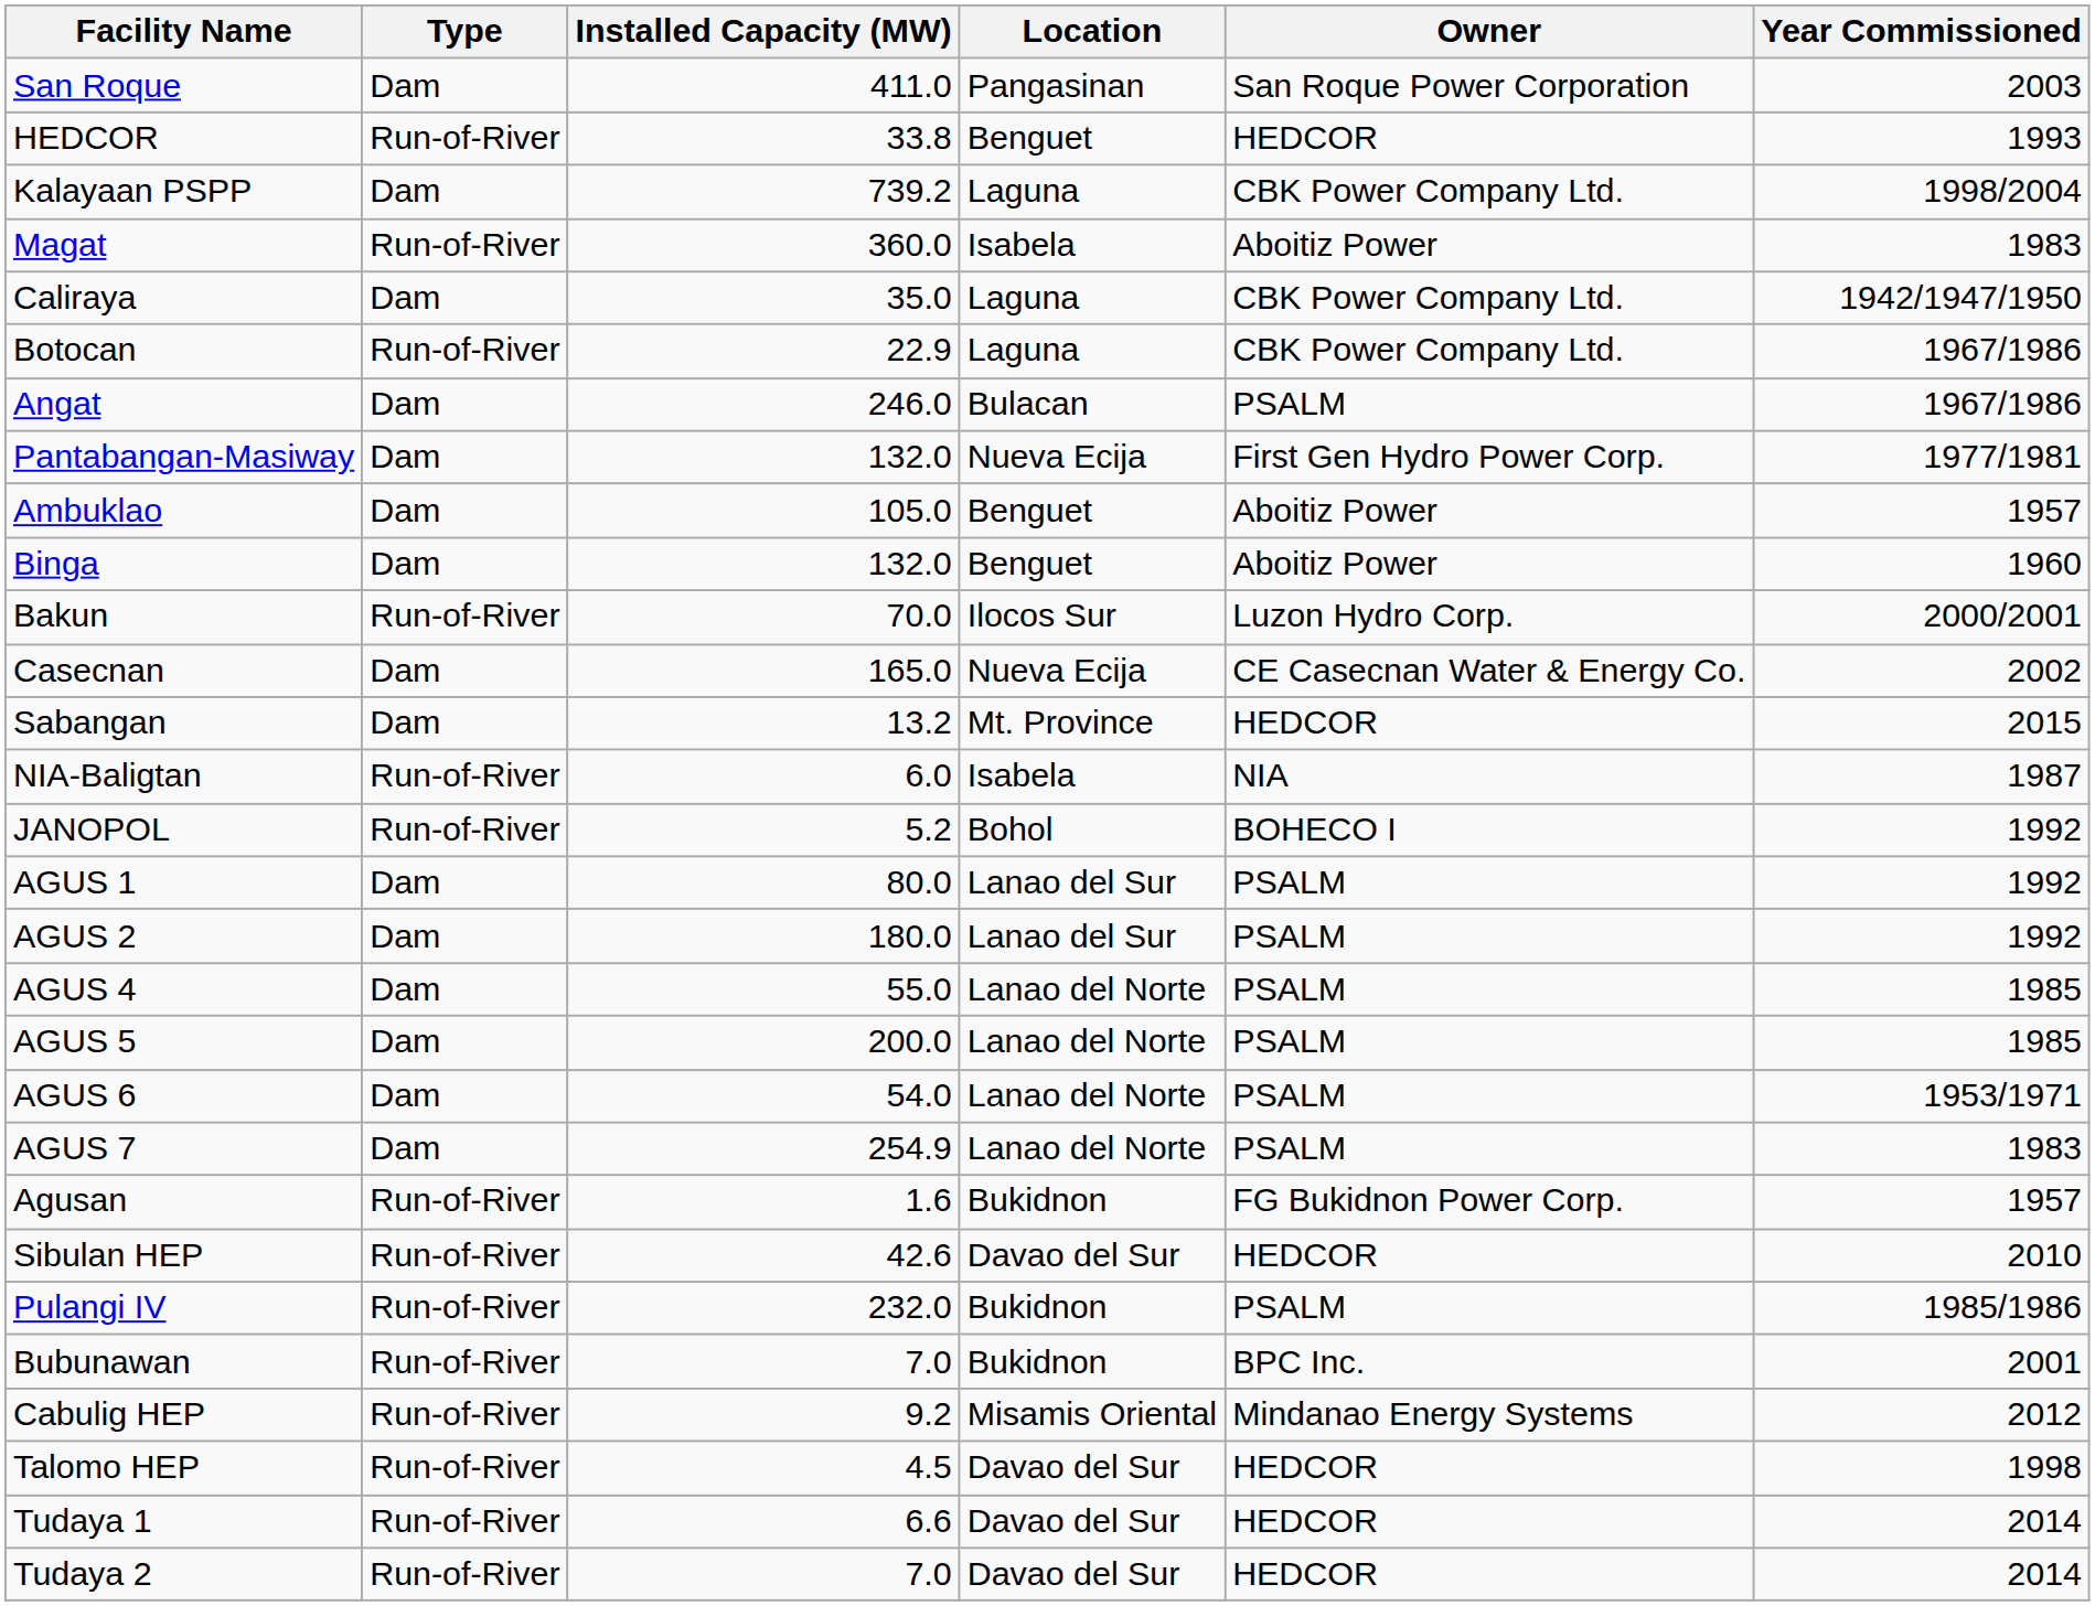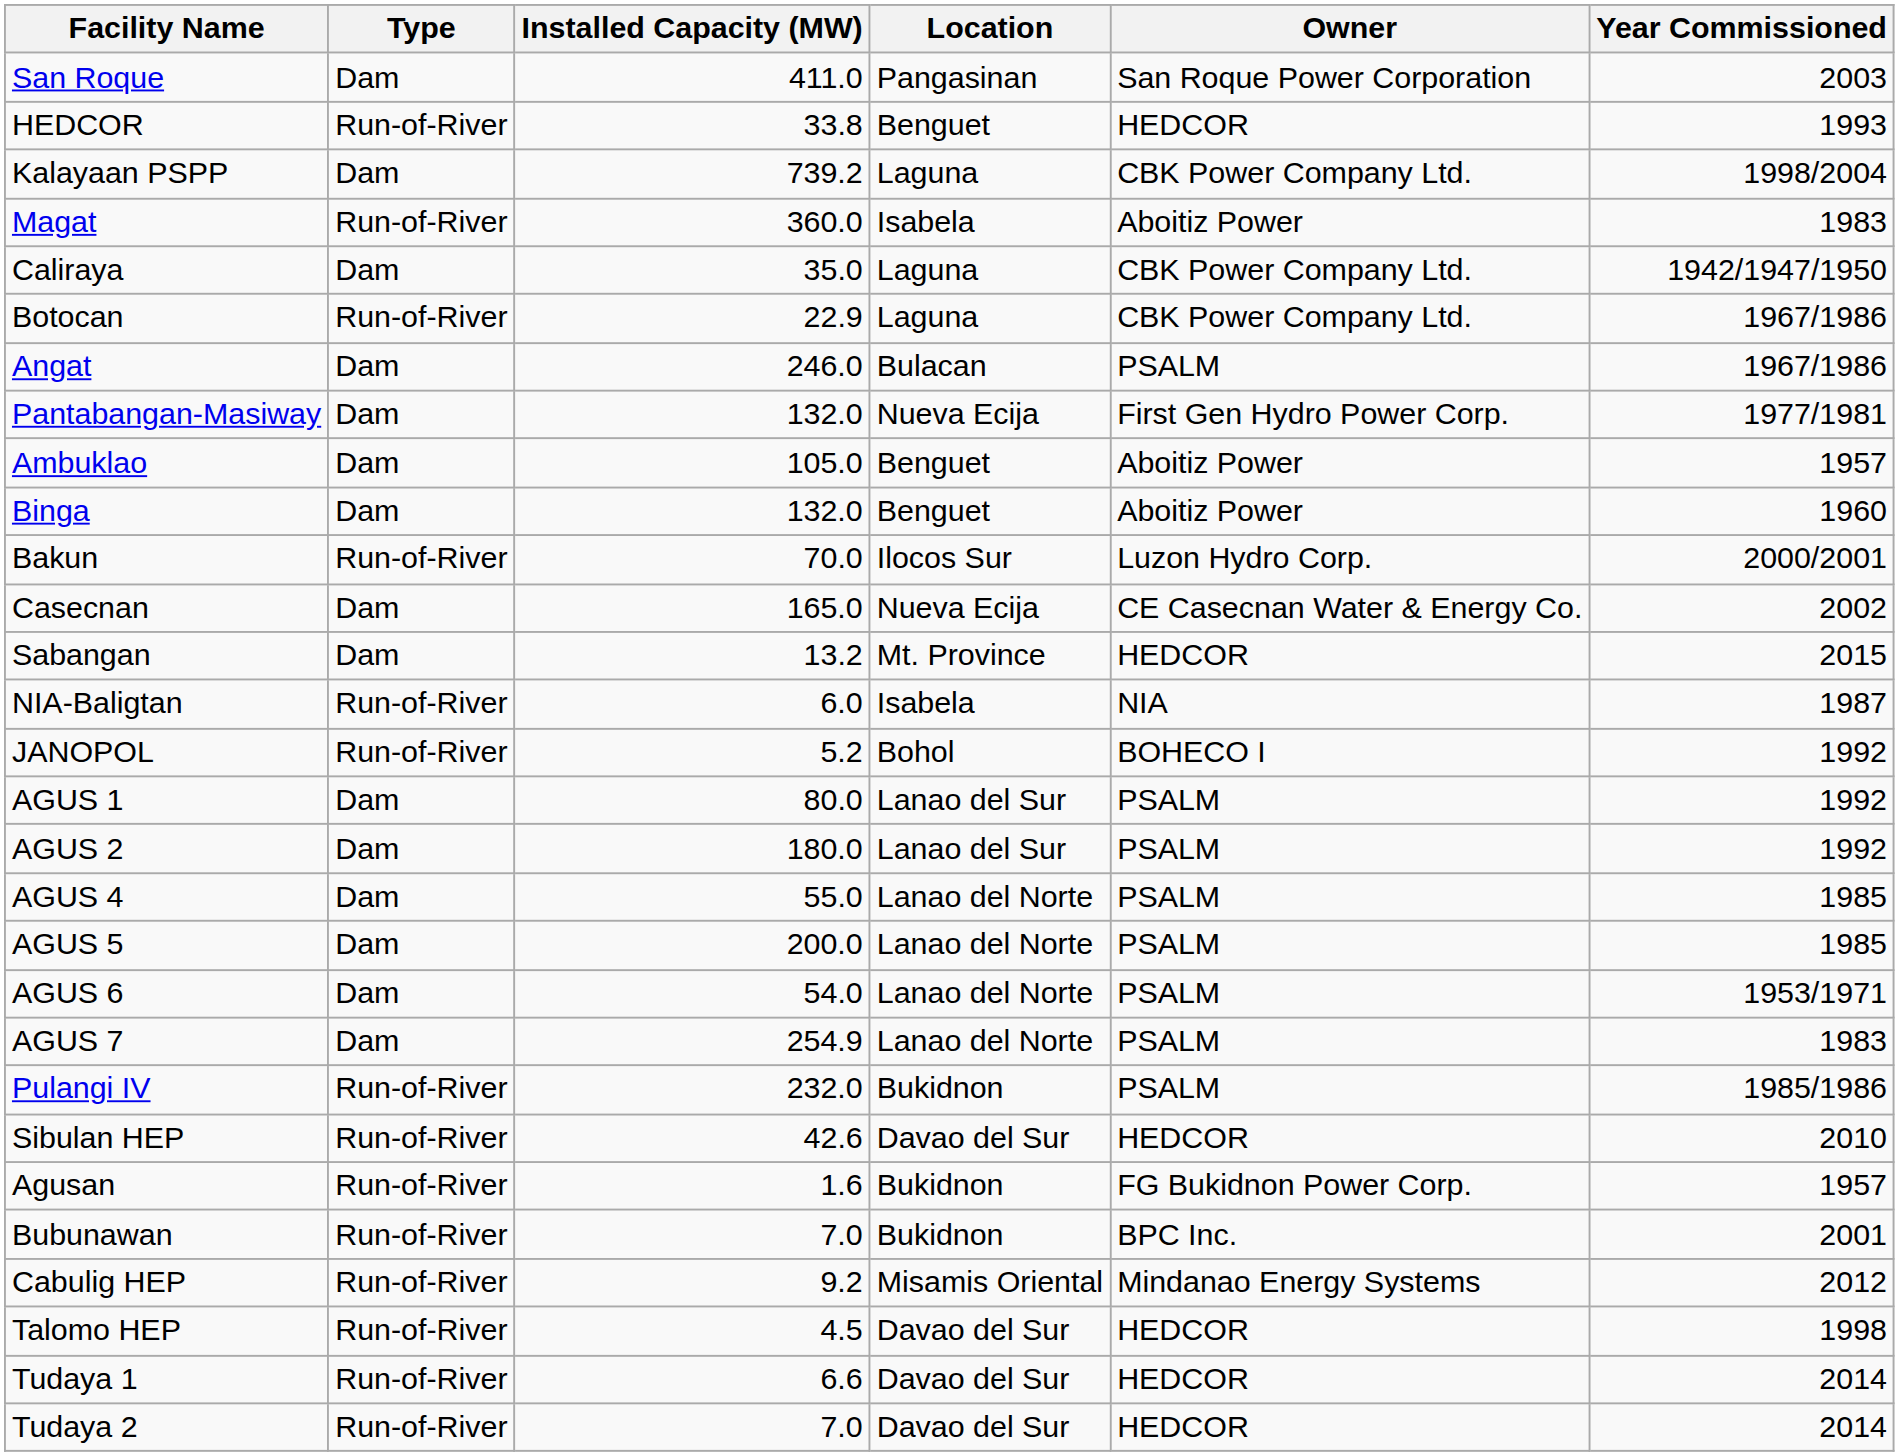 <table class="wikitable">
 <tr>
 <th>Facility Name</th>
 <th>Type</th>
 <th>Installed Capacity (MW)</th>
 <th>Location</th>
 <th>Owner</th>
 <th>Year Commissioned</th>
 </tr>
 <tr>
 <td><a href='#'>San Roque</a></td>
 <td>Dam</td>
 <td align="right">411.0</td>
 <td>Pangasinan</td>
 <td>San Roque Power Corporation</td>
 <td align="right">2003</td>
 </tr>
 <tr>
 <td>HEDCOR</td>
 <td>Run-of-River</td>
 <td align="right">33.8</td>
 <td>Benguet</td>
 <td>HEDCOR</td>
 <td align="right">1993</td>
 </tr>
 <tr>
 <td>Kalayaan PSPP</td>
 <td>Dam</td>
 <td align="right">739.2</td>
 <td>Laguna</td>
 <td>CBK Power Company Ltd.</td>
 <td align="right">1998/2004</td>
 </tr>
 <tr>
 <td><a href='#'>Magat</a></td>
 <td>Run-of-River</td>
 <td align="right">360.0</td>
 <td>Isabela</td>
 <td>Aboitiz Power</td>
 <td align="right">1983</td>
 </tr>
 <tr>
 <td>Caliraya</td>
 <td>Dam</td>
 <td align="right">35.0</td>
 <td>Laguna</td>
 <td>CBK Power Company Ltd.</td>
 <td align="right">1942/1947/1950</td>
 </tr>
 <tr>
 <td>Botocan</td>
 <td>Run-of-River</td>
 <td align="right">22.9</td>
 <td>Laguna</td>
 <td>CBK Power Company Ltd.</td>
 <td align="right">1967/1986</td>
 </tr>
 <tr>
 <td><a href='#'>Angat</a></td>
 <td>Dam</td>
 <td align="right">246.0</td>
 <td>Bulacan</td>
 <td>PSALM</td>
 <td align="right">1967/1986</td>
 </tr>
 <tr>
 <td><a href='#'>Pantabangan-Masiway</a></td>
 <td>Dam</td>
 <td align="right">132.0</td>
 <td>Nueva Ecija</td>
 <td>First Gen Hydro Power Corp.</td>
 <td align="right">1977/1981</td>
 </tr>
 <tr>
 <td><a href='#'>Ambuklao</a></td>
 <td>Dam</td>
 <td align="right">105.0</td>
 <td>Benguet</td>
 <td>Aboitiz Power</td>
 <td align="right">1957</td>
 </tr>
 <tr>
 <td><a href='#'>Binga</a></td>
 <td>Dam</td>
 <td align="right">132.0</td>
 <td>Benguet</td>
 <td>Aboitiz Power</td>
 <td align="right">1960</td>
 </tr>
 <tr>
 <td>Bakun</td>
 <td>Run-of-River</td>
 <td align="right">70.0</td>
 <td>Ilocos Sur</td>
 <td>Luzon Hydro Corp.</td>
 <td align="right">2000/2001</td>
 </tr>
 <tr>
 <td>Casecnan</td>
 <td>Dam</td>
 <td align="right">165.0</td>
 <td>Nueva Ecija</td>
 <td>CE Casecnan Water & Energy Co.</td>
 <td align="right">2002</td>
 </tr>
 <tr>
 <td>Sabangan</td>
 <td>Dam</td>
 <td align="right">13.2</td>
 <td>Mt. Province</td>
 <td>HEDCOR</td>
 <td align="right">2015</td>
 </tr>
 <tr>
 <td>NIA-Baligtan</td>
 <td>Run-of-River</td>
 <td align="right">6.0</td>
 <td>Isabela</td>
 <td>NIA</td>
 <td align="right">1987</td>
 </tr>
 <tr>
 <td>JANOPOL</td>
 <td>Run-of-River</td>
 <td align="right">5.2</td>
 <td>Bohol</td>
 <td>BOHECO I</td>
 <td align="right">1992</td>
 </tr>
 <tr>
 <td>AGUS 1</td>
 <td>Dam</td>
 <td align="right">80.0</td>
 <td>Lanao del Sur</td>
 <td>PSALM</td>
 <td align="right">1992</td>
 </tr>
 <tr>
 <td>AGUS 2</td>
 <td>Dam</td>
 <td align="right">180.0</td>
 <td>Lanao del Sur</td>
 <td>PSALM</td>
 <td align="right">1992</td>
 </tr>
 <tr>
 <td>AGUS 4</td>
 <td>Dam</td>
 <td align="right">55.0</td>
 <td>Lanao del Norte</td>
 <td>PSALM</td>
 <td align="right">1985</td>
 </tr>
 <tr>
 <td>AGUS 5</td>
 <td>Dam</td>
 <td align="right">200.0</td>
 <td>Lanao del Norte</td>
 <td>PSALM</td>
 <td align="right">1985</td>
 </tr>
 <tr>
 <td>AGUS 6</td>
 <td>Dam</td>
 <td align="right">54.0</td>
 <td>Lanao del Norte</td>
 <td>PSALM</td>
 <td align="right">1953/1971</td>
 </tr>
 <tr>
 <td>AGUS 7</td>
 <td>Dam</td>
 <td align="right">254.9</td>
 <td>Lanao del Norte</td>
 <td>PSALM</td>
 <td align="right">1983</td>
 </tr>
 <tr>
-<td>Agusan</td>
+<td><a href='#'>Pulangi IV</a></td>
 <td>Run-of-River</td>
-<td align="right">1.6</td>
+<td align="right">232.0</td>
 <td>Bukidnon</td>
-<td>FG Bukidnon Power Corp.</td>
-<td align="right">1957</td>
+<td>PSALM</td>
+<td align="right">1985/1986</td>
 </tr>
 <tr>
 <td>Sibulan HEP</td>
 <td>Run-of-River</td>
 <td align="right">42.6</td>
 <td>Davao del Sur</td>
 <td>HEDCOR</td>
 <td align="right">2010</td>
 </tr>
 <tr>
-<td><a href='#'>Pulangi IV</a></td>
+<td>Agusan</td>
 <td>Run-of-River</td>
-<td align="right">232.0</td>
+<td align="right">1.6</td>
 <td>Bukidnon</td>
-<td>PSALM</td>
-<td align="right">1985/1986</td>
+<td>FG Bukidnon Power Corp.</td>
+<td align="right">1957</td>
 </tr>
 <tr>
 <td>Bubunawan</td>
 <td>Run-of-River</td>
 <td align="right">7.0</td>
 <td>Bukidnon</td>
 <td>BPC Inc.</td>
 <td align="right">2001</td>
 </tr>
 <tr>
 <td>Cabulig HEP</td>
 <td>Run-of-River</td>
 <td align="right">9.2</td>
 <td>Misamis Oriental</td>
 <td>Mindanao Energy Systems</td>
 <td align="right">2012</td>
 </tr>
 <tr>
 <td>Talomo HEP</td>
 <td>Run-of-River</td>
 <td align="right">4.5</td>
 <td>Davao del Sur</td>
 <td>HEDCOR</td>
 <td align="right">1998</td>
 </tr>
 <tr>
 <td>Tudaya 1</td>
 <td>Run-of-River</td>
 <td align="right">6.6</td>
 <td>Davao del Sur</td>
 <td>HEDCOR</td>
 <td align="right">2014</td>
 </tr>
 <tr>
 <td>Tudaya 2</td>
 <td>Run-of-River</td>
 <td align="right">7.0</td>
 <td>Davao del Sur</td>
 <td>HEDCOR</td>
 <td align="right">2014</td>
 </tr>
 </table>
